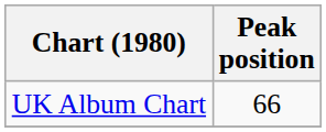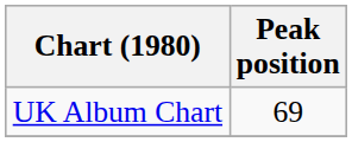 <table class="wikitable sortable">
 <tr>
 <th>Chart (1980)</th>
 <th>Peak<br>position</th>
 </tr>
 <tr>
 <td align="left"><a href='#'>UK Album Chart</a></td>
-<td align="center">66</td>
+<td align="center">69</td>
 </tr>
 <tr>
 </tr>
 </table>
